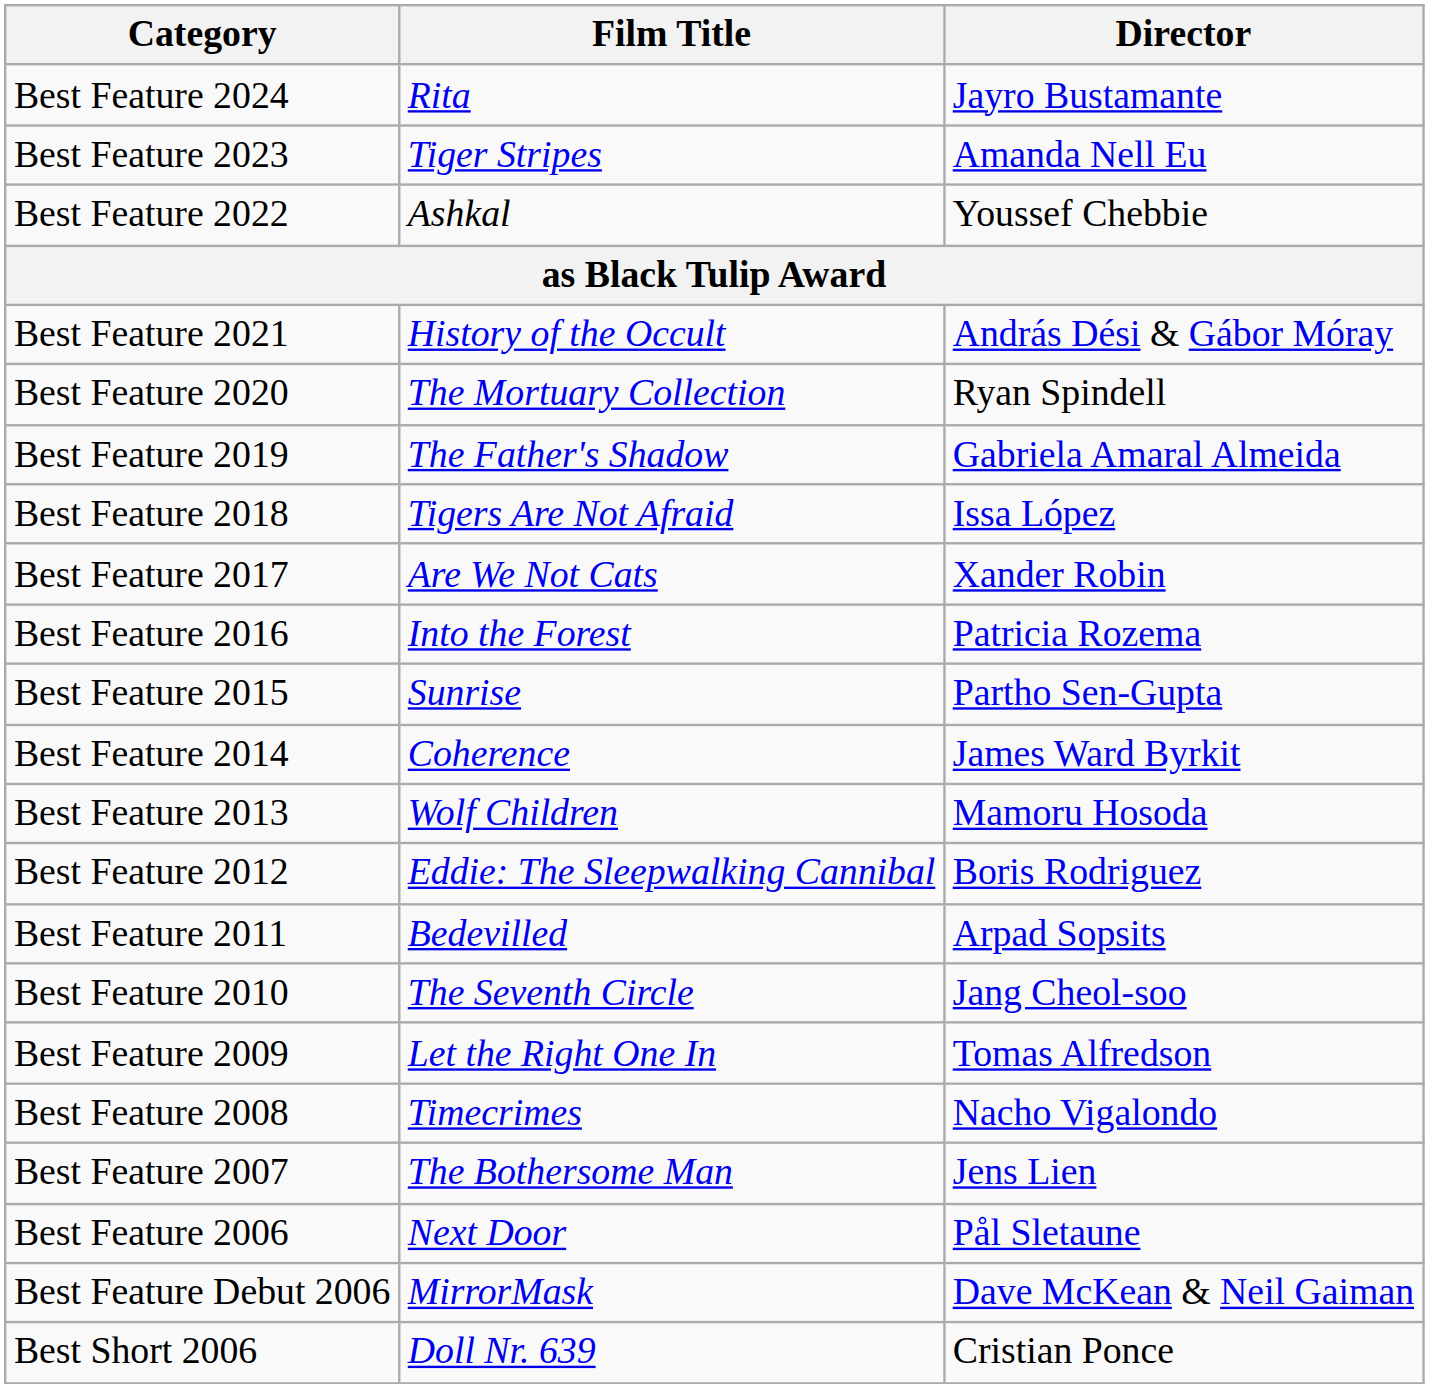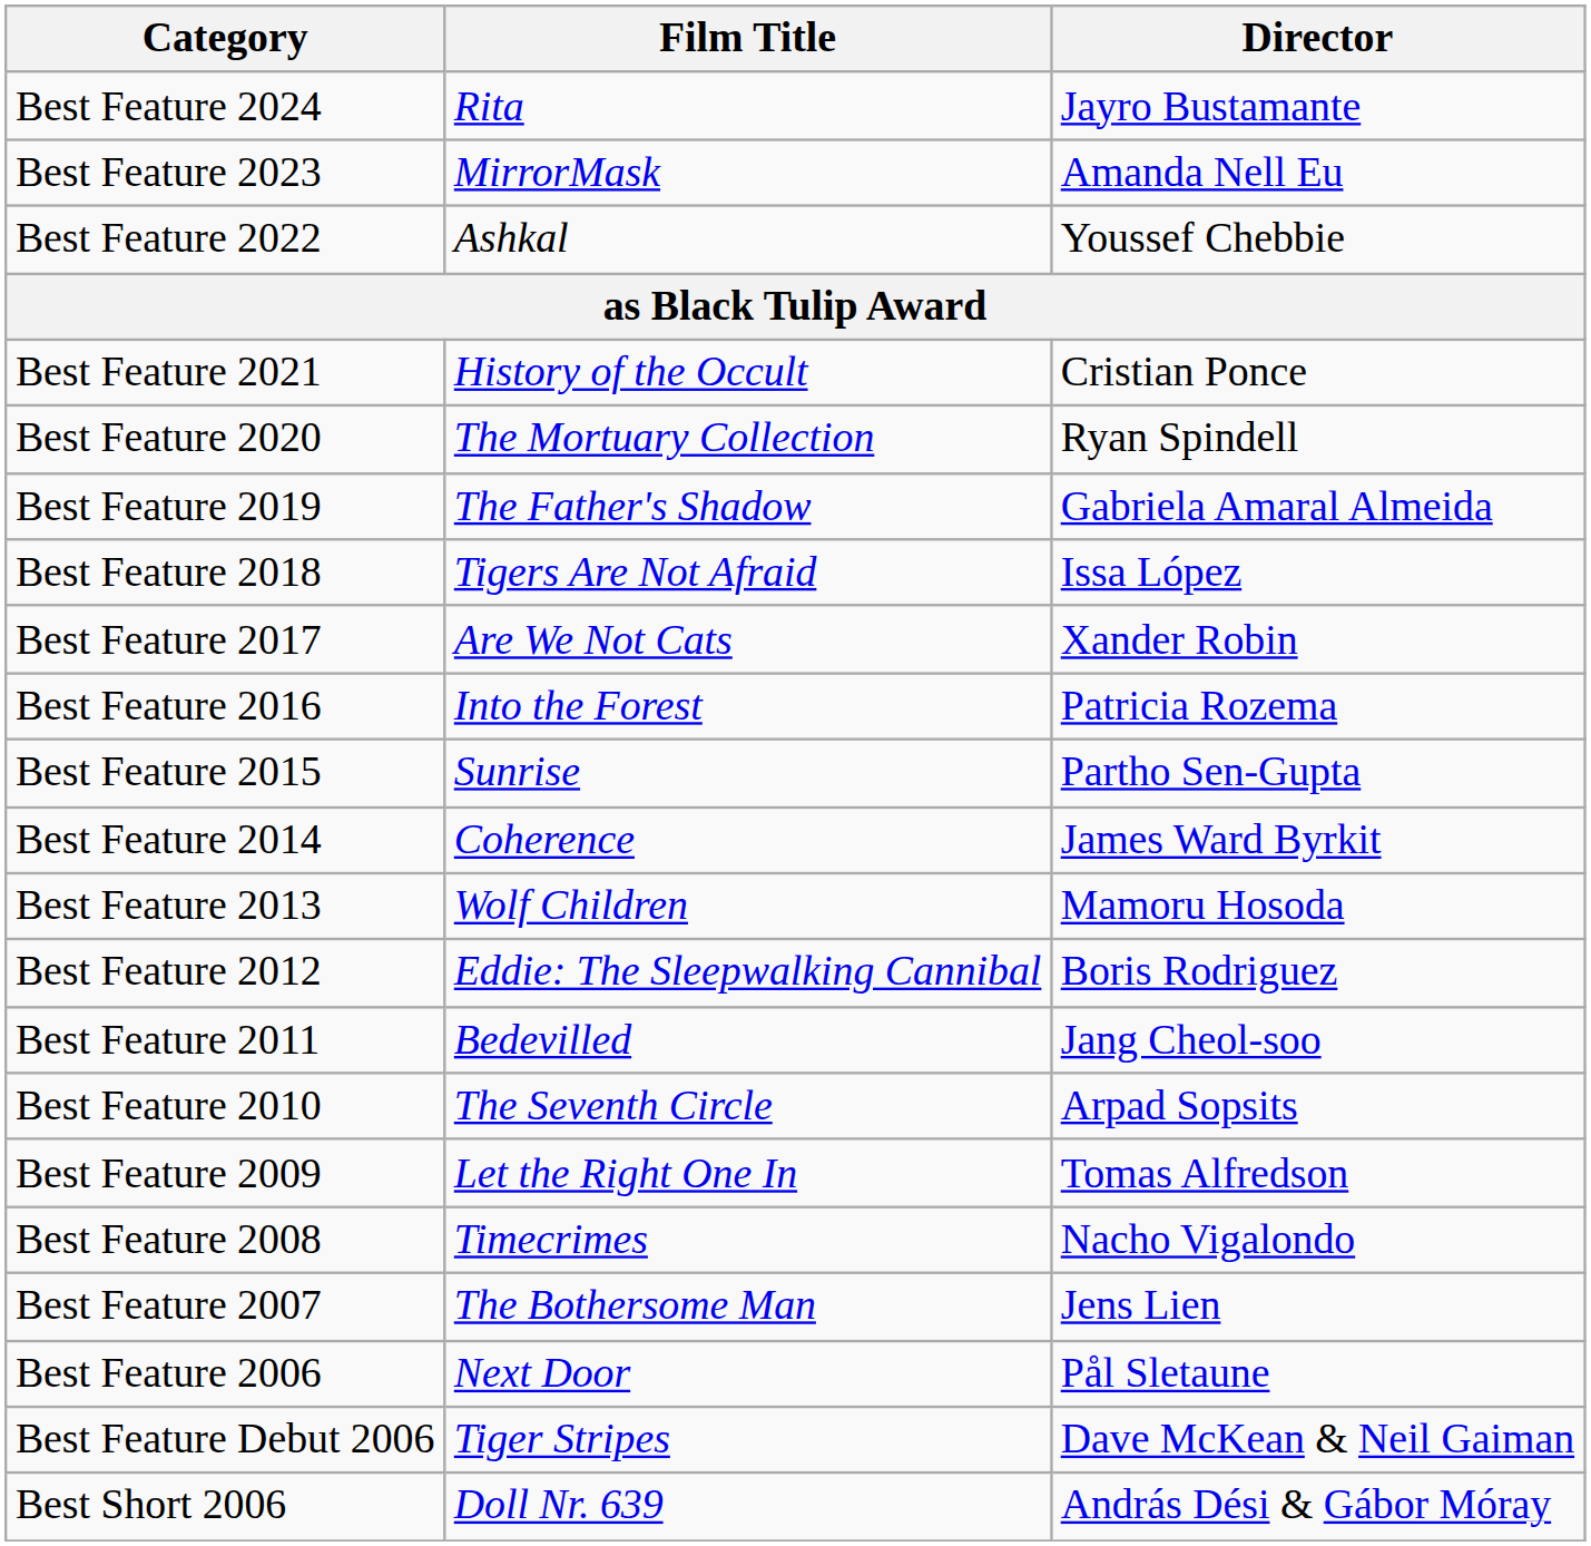 <table class="wikitable">
 <tr>
 <th>Category</th>
 <th>Film Title</th>
 <th>Director</th>
 </tr>
 <tr>
 <td>Best Feature 2024</td>
 <td><a href='#'><em>Rita</em></a></td>
 <td><a href='#'>Jayro Bustamante</a></td>
 </tr>
 <tr>
 <td>Best Feature 2023</td>
-<td><a href='#'><em>Tiger Stripes</em></a></td>
+<td><em><a href='#'>MirrorMask</a></em></td>
 <td><a href='#'>Amanda Nell Eu</a></td>
 </tr>
 <tr>
 <td>Best Feature 2022</td>
 <td><em>Ashkal</em></td>
 <td>Youssef Chebbie</td>
 </tr>
 <tr>
 <th colspan="3">as Black Tulip Award</th>
 </tr>
 <tr>
 <td>Best Feature 2021</td>
 <td><em><a href='#'>History of the Occult</a></em></td>
-<td><a href='#'>András Dési</a> & <a href='#'>Gábor Móray</a></td>
+<td>Cristian Ponce</td>
 </tr>
 <tr>
 <td>Best Feature 2020</td>
 <td><em><a href='#'>The Mortuary Collection</a></em></td>
 <td>Ryan Spindell</td>
 </tr>
 <tr>
 <td>Best Feature 2019</td>
 <td><em><a href='#'>The Father's Shadow</a></em></td>
 <td><a href='#'>Gabriela Amaral Almeida</a></td>
 </tr>
 <tr>
 <td>Best Feature 2018</td>
 <td><em><a href='#'>Tigers Are Not Afraid</a></em></td>
 <td><a href='#'>Issa López</a></td>
 </tr>
 <tr>
 <td>Best Feature 2017</td>
 <td><em><a href='#'>Are We Not Cats</a></em></td>
 <td><a href='#'>Xander Robin</a></td>
 </tr>
 <tr>
 <td>Best Feature 2016</td>
 <td><em><a href='#'>Into the Forest</a></em></td>
 <td><a href='#'>Patricia Rozema</a></td>
 </tr>
 <tr>
 <td>Best Feature 2015</td>
 <td><a href='#'><em>Sunrise</em></a></td>
 <td><a href='#'>Partho Sen-Gupta</a></td>
 </tr>
 <tr>
 <td>Best Feature 2014</td>
 <td><a href='#'><em>Coherence</em></a></td>
 <td><a href='#'>James Ward Byrkit</a></td>
 </tr>
 <tr>
 <td>Best Feature 2013</td>
 <td><em><a href='#'>Wolf Children</a></em></td>
 <td><a href='#'>Mamoru Hosoda</a></td>
 </tr>
 <tr>
 <td>Best Feature 2012</td>
 <td><a href='#'><em>Eddie: The Sleepwalking Cannibal</em></a></td>
 <td><a href='#'>Boris Rodriguez</a></td>
 </tr>
 <tr>
 <td>Best Feature 2011</td>
 <td><a href='#'><em>Bedevilled</em></a></td>
-<td><a href='#'>Arpad Sopsits</a></td>
+<td><a href='#'>Jang Cheol-soo</a></td>
 </tr>
 <tr>
 <td>Best Feature 2010</td>
 <td><em><a href='#'>The Seventh Circle</a></em></td>
-<td><a href='#'>Jang Cheol-soo</a></td>
+<td><a href='#'>Arpad Sopsits</a></td>
 </tr>
 <tr>
 <td>Best Feature 2009</td>
 <td><a href='#'><em>Let the Right One In</em></a></td>
 <td><a href='#'>Tomas Alfredson</a></td>
 </tr>
 <tr>
 <td>Best Feature 2008</td>
 <td><em><a href='#'>Timecrimes</a></em></td>
 <td><a href='#'>Nacho Vigalondo</a></td>
 </tr>
 <tr>
 <td>Best Feature 2007</td>
 <td><em><a href='#'>The Bothersome Man</a></em></td>
 <td><a href='#'>Jens Lien</a></td>
 </tr>
 <tr>
 <td>Best Feature 2006</td>
 <td><a href='#'><em>Next Door</em></a></td>
 <td><a href='#'>Pål Sletaune</a></td>
 </tr>
 <tr>
 <td>Best Feature Debut 2006</td>
-<td><em><a href='#'>MirrorMask</a></em></td>
+<td><a href='#'><em>Tiger Stripes</em></a></td>
 <td><a href='#'>Dave McKean</a> & <a href='#'>Neil Gaiman</a></td>
 </tr>
 <tr>
 <td>Best Short 2006</td>
 <td><em><a href='#'>Doll Nr. 639</a></em></td>
-<td>Cristian Ponce</td>
+<td><a href='#'>András Dési</a> & <a href='#'>Gábor Móray</a></td>
 </tr>
 </table>
